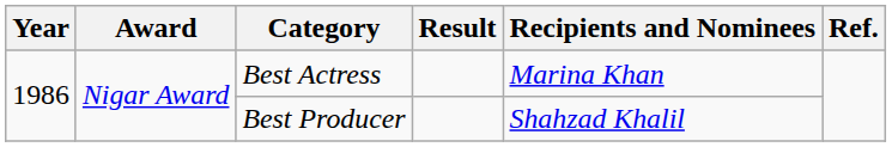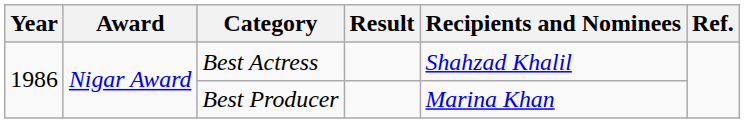 <table class="wikitable">
 <tr>
 <th>Year</th>
 <th>Award</th>
 <th>Category</th>
 <th>Result</th>
 <th>Recipients and Nominees</th>
 <th>Ref.</th>
 </tr>
 <tr>
 <td rowspan="2">1986</td>
 <td rowspan="2"><em><a href='#'>Nigar Award</a></em></td>
 <td><em>Best Actress</em></td>
 <td></td>
-<td><em><a href='#'>Marina Khan</a></em></td>
+<td><em><a href='#'>Shahzad Khalil</a></em></td>
 <td rowspan="2"></td>
 </tr>
 <tr>
 <td><em>Best Producer</em></td>
 <td></td>
-<td><em><a href='#'>Shahzad Khalil</a></em></td>
+<td><em><a href='#'>Marina Khan</a></em></td>
 </tr>
 </table>
